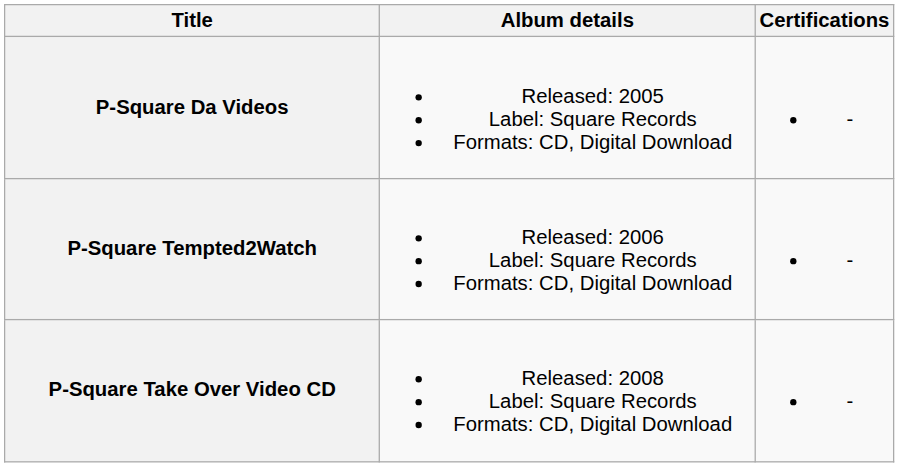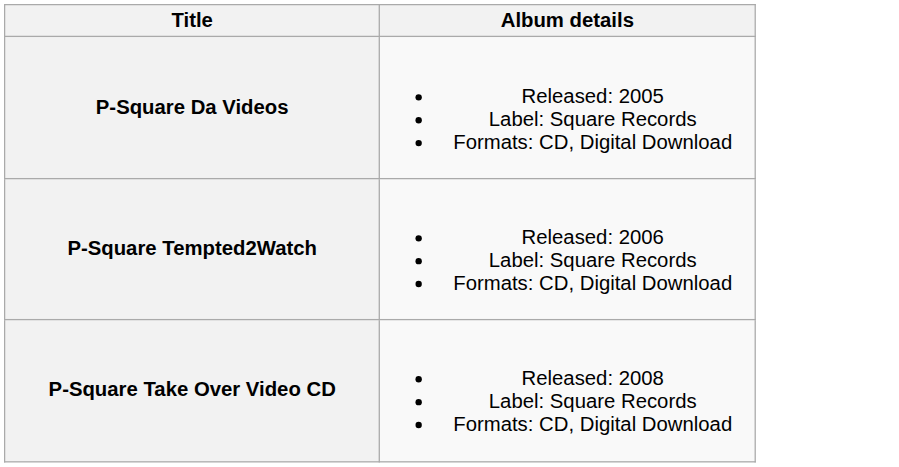 <table class="wikitable plainrowheaders" style="text-align:center;">
 <tr>
 <th scope= "col" style="width:18em;">Title</th>
 <th scope= "col" style="width:18em;">Album details</th>
-<th>Certifications</th>
 </tr>
 <tr>
 <th scope="row">P-Square Da Videos</th>
 <td><br><ul><li>Released: 2005</li><li>Label: Square Records</li><li>Formats: CD, Digital Download</li></ul></td>
-<td><br><ul><li>- </li></ul></td>
 </tr>
 <tr>
 <th scope="row">P-Square Tempted2Watch</th>
 <td><br><ul><li>Released: 2006</li><li>Label: Square Records</li><li>Formats: CD, Digital Download</li></ul></td>
-<td><br><ul><li>- </li></ul></td>
 </tr>
 <tr>
 <th scope="row">P-Square Take Over Video CD</th>
 <td><br><ul><li>Released: 2008</li><li>Label: Square Records</li><li>Formats: CD, Digital Download</li></ul></td>
-<td><br><ul><li>- </li></ul></td>
 </tr>
 </table>
